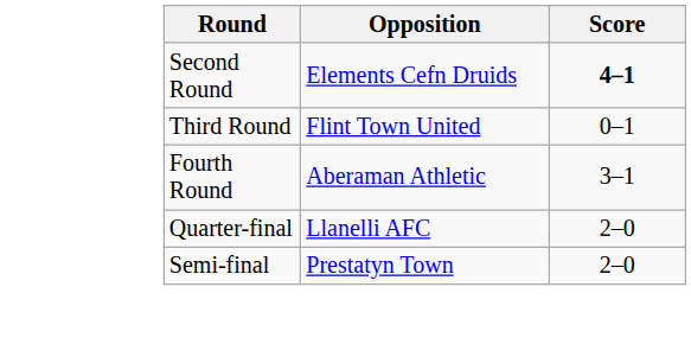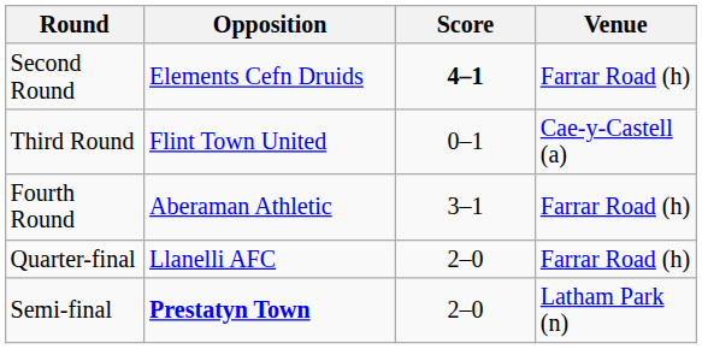 <table class="wikitable" style="text-align:left;margin-left:1em;float:right">
 <tr>
 <th width=85>Round</th>
 <th width=160>Opposition</th>
 <th width=85>Score</th>
+<th width=100>Venue</th>
 </tr>
 <tr>
 <td>Second Round</td>
 <td><a href='#'>Elements Cefn Druids</a></td>
 <td align=center><strong>4–1</strong></td>
+<td><a href='#'>Farrar Road</a> (h)</td>
 </tr>
 <tr>
 <td>Third Round</td>
 <td><a href='#'>Flint Town United</a></td>
 <td align=center>0–1</td>
+<td><a href='#'>Cae-y-Castell</a> (a)</td>
 </tr>
 <tr>
 <td>Fourth Round</td>
 <td><a href='#'>Aberaman Athletic</a></td>
 <td align=center>3–1</td>
+<td><a href='#'>Farrar Road</a> (h)</td>
 </tr>
 <tr>
 <td>Quarter-final</td>
 <td><a href='#'>Llanelli AFC</a></td>
 <td align=center>2–0</td>
+<td><a href='#'>Farrar Road</a> (h)</td>
 </tr>
 <tr>
 <td>Semi-final</td>
-<td><a href='#'>Prestatyn Town</a></td>
+<td><strong><a href='#'>Prestatyn Town</a></strong></td>
 <td align=center>2–0</td>
+<td><a href='#'>Latham Park</a> (n)</td>
 </tr>
 </table>
